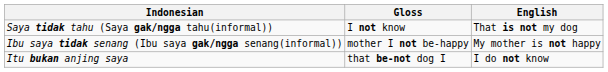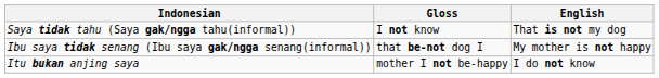 <table class="wikitable">
 <tr>
 <th>Indonesian</th>
 <th>Gloss</th>
 <th>English</th>
 </tr>
 <tr>
 <td><em>Saya <strong>tidak</strong> tahu</em> (Saya <strong>gak/ngga</strong> tahu(informal))</td>
 <td>I <strong>not</strong> know</td>
 <td>That <strong>is not</strong> my dog</td>
 </tr>
 <tr>
 <td><em>Ibu saya <strong>tidak</strong> senang</em> (Ibu saya <strong>gak/ngga</strong> senang(informal))</td>
-<td>mother I <strong>not</strong> be-happy</td>
+<td>that <strong>be-not</strong> dog I</td>
 <td>My mother is <strong>not</strong> happy</td>
 </tr>
 <tr>
 <td><em>Itu <strong>bukan</strong> anjing saya</em></td>
-<td>that <strong>be-not</strong> dog I</td>
+<td>mother I <strong>not</strong> be-happy</td>
 <td>I do <strong>not</strong> know</td>
 </tr>
 </table>
